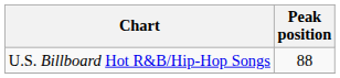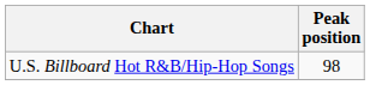 <table class="wikitable">
 <tr>
 <th>Chart </th>
 <th>Peak<br>position</th>
 </tr>
 <tr>
 <td>U.S. <em>Billboard</em> <a href='#'>Hot R&B/Hip-Hop Songs</a></td>
-<td align="center">88</td>
+<td align="center">98</td>
 </tr>
 <tr>
 </tr>
 </table>
